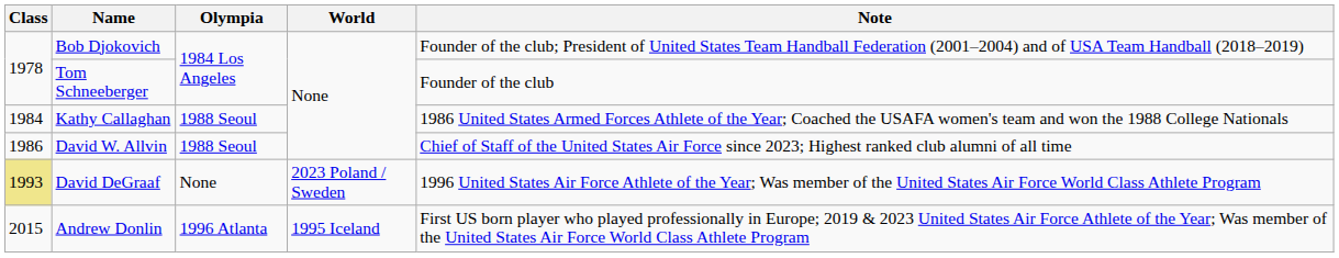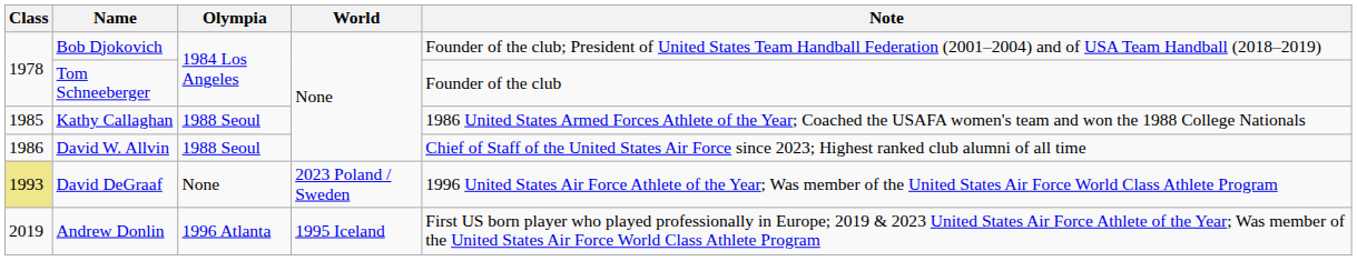 <table class="wikitable">
 <tr>
 <th>Class</th>
 <th>Name</th>
 <th>Olympia</th>
 <th>World</th>
 <th>Note</th>
 </tr>
 <tr>
 <td rowspan="2">1978</td>
 <td><a href='#'>Bob Djokovich</a></td>
 <td rowspan="2"><a href='#'>1984 Los Angeles</a></td>
 <td rowspan="4">None</td>
 <td>Founder of the club; President of <a href='#'>United States Team Handball Federation</a> (2001–2004) and of <a href='#'>USA Team Handball</a> (2018–2019)</td>
 </tr>
 <tr>
 <td><a href='#'>Tom Schneeberger</a></td>
 <td>Founder of the club</td>
 </tr>
 <tr>
-<td>1984</td>
+<td>1985</td>
 <td><a href='#'>Kathy Callaghan</a></td>
 <td><a href='#'>1988 Seoul</a></td>
 <td>1986 <a href='#'>United States Armed Forces Athlete of the Year</a>; Coached the USAFA women's team and won the 1988 College Nationals</td>
 </tr>
 <tr>
 <td>1986</td>
 <td><a href='#'>David W. Allvin</a></td>
 <td><a href='#'>1988 Seoul</a></td>
 <td><a href='#'>Chief of Staff of the United States Air Force</a> since 2023; Highest ranked club alumni of all time</td>
 </tr>
 <tr>
 <td style="background: khaki;">1993</td>
 <td><a href='#'>David DeGraaf</a></td>
 <td>None</td>
 <td><a href='#'>2023 Poland / Sweden</a></td>
 <td>1996 <a href='#'>United States Air Force Athlete of the Year</a>; Was member of the <a href='#'>United States Air Force World Class Athlete Program</a></td>
 </tr>
 <tr>
-<td>2015</td>
+<td>2019</td>
 <td><a href='#'>Andrew Donlin</a></td>
 <td><a href='#'>1996 Atlanta</a></td>
 <td><a href='#'>1995 Iceland</a></td>
 <td>First US born player who played professionally in Europe; 2019 & 2023 <a href='#'>United States Air Force Athlete of the Year</a>; Was member of the <a href='#'>United States Air Force World Class Athlete Program</a></td>
 </tr>
 </table>
